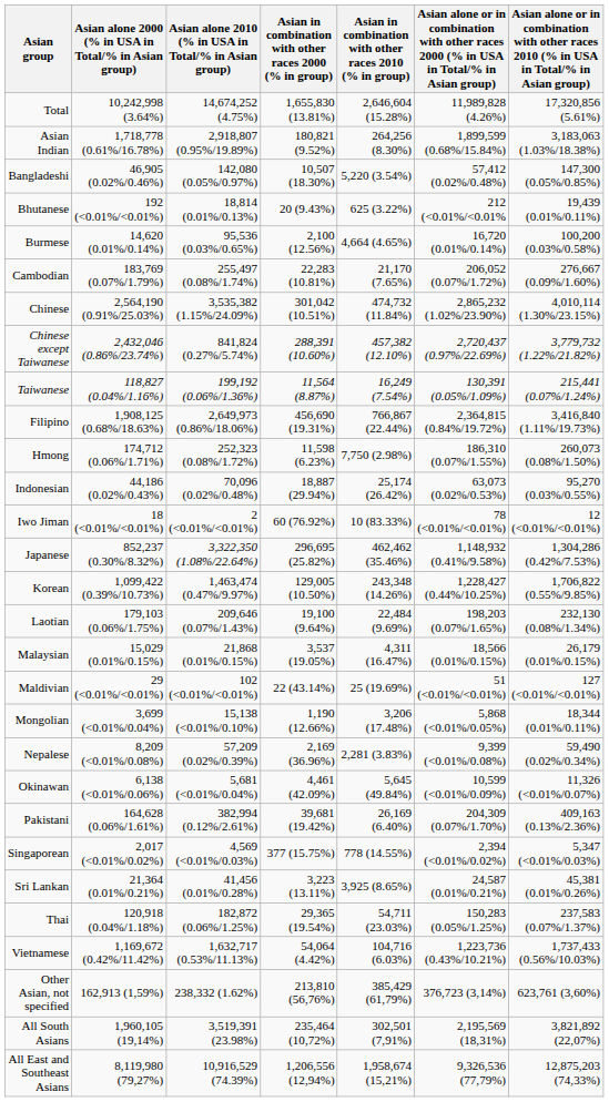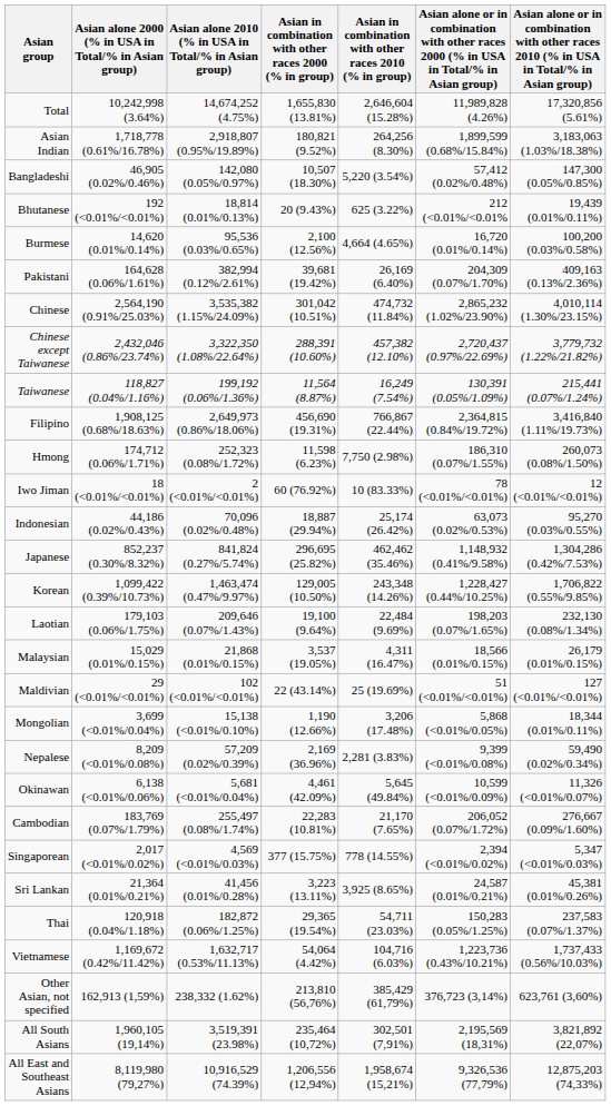 <table class="wikitable" style="text-align: right;">
 <tr>
 <th style="width:50pt;">Asian group</th>
 <th style="width:70pt;">Asian alone 2000 (% in USA in Total/% in Asian group)</th>
 <th style="width:80pt;">Asian alone 2010 (% in USA in Total/% in Asian group)</th>
 <th style="width:70pt;">Asian in combination with other races 2000 (% in group)</th>
 <th style="width:70pt;">Asian in combination with other races 2010 (% in group)</th>
 <th style="width:70pt;">Asian alone or in combination with other races 2000 (% in USA in Total/% in Asian group)</th>
 <th style="width:70pt;">Asian alone or in combination with other races 2010 (% in USA in Total/% in Asian group)</th>
 </tr>
 <tr>
 <td>Total</td>
 <td>10,242,998 (3.64%)</td>
 <td>14,674,252 (4.75%)</td>
 <td>1,655,830 (13.81%)</td>
 <td>2,646,604 (15.28%)</td>
 <td>11,989,828 (4.26%)</td>
 <td>17,320,856 (5.61%)</td>
 </tr>
 <tr>
 <td>Asian Indian</td>
 <td>1,718,778 (0.61%/16.78%)</td>
 <td>2,918,807 (0.95%/19.89%)</td>
 <td>180,821 (9.52%)</td>
 <td>264,256 (8.30%)</td>
 <td>1,899,599 (0.68%/15.84%)</td>
 <td>3,183,063 (1.03%/18.38%)</td>
 </tr>
 <tr>
 <td>Bangladeshi</td>
 <td>46,905 (0.02%/0.46%)</td>
 <td>142,080 (0.05%/0.97%)</td>
 <td>10,507 (18.30%)</td>
 <td>5,220 (3.54%)</td>
 <td>57,412 (0.02%/0.48%)</td>
 <td>147,300 (0.05%/0.85%)</td>
 </tr>
 <tr>
 <td>Bhutanese</td>
 <td>192 (<0.01%/<0.01%)</td>
 <td>18,814 (0.01%/0.13%)</td>
 <td>20 (9.43%)</td>
 <td>625 (3.22%)</td>
 <td>212 (<0.01%/<0.01%</td>
 <td>19,439 (0.01%/0.11%)</td>
 </tr>
 <tr>
 <td>Burmese</td>
 <td>14,620 (0.01%/0.14%)</td>
 <td>95,536 (0.03%/0.65%)</td>
 <td>2,100 (12.56%)</td>
 <td>4,664 (4.65%)</td>
 <td>16,720 (0.01%/0.14%)</td>
 <td>100,200 (0.03%/0.58%)</td>
 </tr>
 <tr>
-<td>Cambodian</td>
-<td>183,769 (0.07%/1.79%)</td>
-<td>255,497 (0.08%/1.74%)</td>
-<td>22,283 (10.81%)</td>
-<td>21,170 (7.65%)</td>
-<td>206,052 (0.07%/1.72%)</td>
-<td>276,667 (0.09%/1.60%)</td>
+<td>Pakistani</td>
+<td>164,628 (0.06%/1.61%)</td>
+<td>382,994 (0.12%/2.61%)</td>
+<td>39,681 (19.42%)</td>
+<td>26,169 (6.40%)</td>
+<td>204,309 (0.07%/1.70%)</td>
+<td>409,163 (0.13%/2.36%)</td>
 </tr>
 <tr>
 <td>Chinese</td>
 <td>2,564,190 (0.91%/25.03%)</td>
 <td>3,535,382 (1.15%/24.09%)</td>
 <td>301,042 (10.51%)</td>
 <td>474,732 (11.84%)</td>
 <td>2,865,232 (1.02%/23.90%)</td>
 <td>4,010,114 (1.30%/23.15%)</td>
 </tr>
 <tr>
 <td><em>Chinese except Taiwanese</em></td>
 <td><em>2,432,046 (0.86%/23.74%</em>)</td>
-<td>841,824 (0.27%/5.74%)</td>
+<td><em>3,322,350 (1.08%/22.64%)</em></td>
 <td><em>288,391 (10.60%)</em></td>
 <td><em>457,382 (12.10%</em>)</td>
 <td><em>2,720,437 (0.97%/22.69%)</em></td>
 <td><em>3,779,732 (1.22%/21.82%)</em></td>
 </tr>
 <tr>
 <td><em>Taiwanese</em></td>
 <td><em>118,827 (0.04%/1.16%)</em></td>
 <td><em>199,192 (0.06%/1.36%)</em></td>
 <td><em>11,564 (8.87%)</em></td>
 <td><em>16,249 (7.54%)</em></td>
 <td><em>130,391 (0.05%/1.09%)</em></td>
 <td><em>215,441 (0.07%/1.24%)</em></td>
 </tr>
 <tr>
 <td>Filipino</td>
 <td>1,908,125 (0.68%/18.63%)</td>
 <td>2,649,973 (0.86%/18.06%)</td>
 <td>456,690 (19.31%)</td>
 <td>766,867 (22.44%)</td>
 <td>2,364,815 (0.84%/19.72%)</td>
 <td>3,416,840 (1.11%/19.73%)</td>
 </tr>
 <tr>
 <td>Hmong</td>
 <td>174,712 (0.06%/1.71%)</td>
 <td>252,323 (0.08%/1.72%)</td>
 <td>11,598 (6.23%)</td>
 <td>7,750 (2.98%)</td>
 <td>186,310 (0.07%/1.55%)</td>
 <td>260,073 (0.08%/1.50%)</td>
 </tr>
 <tr>
+<td>Iwo Jiman</td>
+<td>18 (<0.01%/<0.01%)</td>
+<td>2 (<0.01%/<0.01%)</td>
+<td>60 (76.92%)</td>
+<td>10 (83.33%)</td>
+<td>78 (<0.01%/<0.01%)</td>
+<td>12 (<0.01%/<0.01%)</td>
+</tr>
+<tr>
 <td>Indonesian</td>
 <td>44,186 (0.02%/0.43%)</td>
 <td>70,096 (0.02%/0.48%)</td>
 <td>18,887 (29.94%)</td>
 <td>25,174 (26.42%)</td>
 <td>63,073 (0.02%/0.53%)</td>
 <td>95,270 (0.03%/0.55%)</td>
 </tr>
 <tr>
-<td>Iwo Jiman</td>
-<td>18 (<0.01%/<0.01%)</td>
-<td>2 (<0.01%/<0.01%)</td>
-<td>60 (76.92%)</td>
-<td>10 (83.33%)</td>
-<td>78 (<0.01%/<0.01%)</td>
-<td>12 (<0.01%/<0.01%)</td>
-</tr>
-<tr>
 <td>Japanese</td>
 <td>852,237 (0.30%/8.32%)</td>
-<td><em>3,322,350 (1.08%/22.64%)</em></td>
+<td>841,824 (0.27%/5.74%)</td>
 <td>296,695 (25.82%)</td>
 <td>462,462 (35.46%)</td>
 <td>1,148,932 (0.41%/9.58%)</td>
 <td>1,304,286 (0.42%/7.53%)</td>
 </tr>
 <tr>
 <td>Korean</td>
 <td>1,099,422 (0.39%/10.73%)</td>
 <td>1,463,474 (0.47%/9.97%)</td>
 <td>129,005 (10.50%)</td>
 <td>243,348 (14.26%)</td>
 <td>1,228,427 (0.44%/10.25%)</td>
 <td>1,706,822 (0.55%/9.85%)</td>
 </tr>
 <tr>
 <td>Laotian</td>
 <td>179,103 (0.06%/1.75%)</td>
 <td>209,646 (0.07%/1.43%)</td>
 <td>19,100 (9.64%)</td>
 <td>22,484 (9.69%)</td>
 <td>198,203 (0.07%/1.65%)</td>
 <td>232,130 (0.08%/1.34%)</td>
 </tr>
 <tr>
 <td>Malaysian</td>
 <td>15,029 (0.01%/0.15%)</td>
 <td>21,868 (0.01%/0.15%)</td>
 <td>3,537 (19.05%)</td>
 <td>4,311 (16.47%)</td>
 <td>18,566 (0.01%/0.15%)</td>
 <td>26,179 (0.01%/0.15%)</td>
 </tr>
 <tr>
 <td>Maldivian</td>
 <td>29 (<0.01%/<0.01%)</td>
 <td>102 (<0.01%/<0.01%)</td>
 <td>22 (43.14%)</td>
 <td>25 (19.69%)</td>
 <td>51 (<0.01%/<0.01%)</td>
 <td>127 (<0.01%/<0.01%)</td>
 </tr>
 <tr>
 <td>Mongolian</td>
 <td>3,699 (<0.01%/0.04%)</td>
 <td>15,138 (<0.01%/0.10%)</td>
 <td>1,190 (12.66%)</td>
 <td>3,206 (17.48%)</td>
 <td>5,868 (<0.01%/0.05%)</td>
 <td>18,344 (0.01%/0.11%)</td>
 </tr>
 <tr>
 <td>Nepalese</td>
 <td>8,209 (<0.01%/0.08%)</td>
 <td>57,209 (0.02%/0.39%)</td>
 <td>2,169 (36.96%)</td>
 <td>2,281 (3.83%)</td>
 <td>9,399 (<0.01%/0.08%)</td>
 <td>59,490 (0.02%/0.34%)</td>
 </tr>
 <tr>
 <td>Okinawan</td>
 <td>6,138 (<0.01%/0.06%)</td>
 <td>5,681 (<0.01%/0.04%)</td>
 <td>4,461 (42.09%)</td>
 <td>5,645 (49.84%)</td>
 <td>10,599 (<0.01%/0.09%)</td>
 <td>11,326 (<0.01%/0.07%)</td>
 </tr>
 <tr>
-<td>Pakistani</td>
-<td>164,628 (0.06%/1.61%)</td>
-<td>382,994 (0.12%/2.61%)</td>
-<td>39,681 (19.42%)</td>
-<td>26,169 (6.40%)</td>
-<td>204,309 (0.07%/1.70%)</td>
-<td>409,163 (0.13%/2.36%)</td>
+<td>Cambodian</td>
+<td>183,769 (0.07%/1.79%)</td>
+<td>255,497 (0.08%/1.74%)</td>
+<td>22,283 (10.81%)</td>
+<td>21,170 (7.65%)</td>
+<td>206,052 (0.07%/1.72%)</td>
+<td>276,667 (0.09%/1.60%)</td>
 </tr>
 <tr>
 <td>Singaporean</td>
 <td>2,017 (<0.01%/0.02%)</td>
 <td>4,569 (<0.01%/0.03%)</td>
 <td>377 (15.75%)</td>
 <td>778 (14.55%)</td>
 <td>2,394 (<0.01%/0.02%)</td>
 <td>5,347 (<0.01%/0.03%)</td>
 </tr>
 <tr>
 <td>Sri Lankan</td>
 <td>21,364 (0.01%/0.21%)</td>
 <td>41,456 (0.01%/0.28%)</td>
 <td>3,223 (13.11%)</td>
 <td>3,925 (8.65%)</td>
 <td>24,587 (0.01%/0.21%)</td>
 <td>45,381 (0.01%/0.26%)</td>
 </tr>
 <tr>
 <td>Thai</td>
 <td>120,918 (0.04%/1.18%)</td>
 <td>182,872 (0.06%/1.25%)</td>
 <td>29,365 (19.54%)</td>
 <td>54,711 (23.03%)</td>
 <td>150,283 (0.05%/1.25%)</td>
 <td>237,583 (0.07%/1.37%)</td>
 </tr>
 <tr>
 <td>Vietnamese</td>
 <td>1,169,672 (0.42%/11.42%)</td>
 <td>1,632,717 (0.53%/11.13%)</td>
 <td>54,064 (4.42%)</td>
 <td>104,716 (6.03%)</td>
 <td>1,223,736 (0.43%/10.21%)</td>
 <td>1,737,433 (0.56%/10.03%)</td>
 </tr>
 <tr>
 <td>Other Asian, not specified</td>
 <td>162,913 (1,59%)</td>
 <td>238,332 (1.62%)</td>
 <td>213,810 (56,76%)</td>
 <td>385,429 (61,79%)</td>
 <td>376,723 (3,14%)</td>
 <td>623,761 (3,60%)</td>
 </tr>
 <tr>
 <td>All South Asians</td>
 <td>1,960,105 (19,14%)</td>
 <td>3,519,391 (23.98%)</td>
 <td>235,464 (10,72%)</td>
 <td>302,501 (7,91%)</td>
 <td>2,195,569 (18,31%)</td>
 <td>3,821,892 (22,07%)</td>
 </tr>
 <tr>
 <td>All East and Southeast Asians</td>
 <td>8,119,980 (79,27%)</td>
 <td>10,916,529 (74.39%)</td>
 <td>1,206,556 (12,94%)</td>
 <td>1,958,674 (15,21%)</td>
 <td>9,326,536 (77,79%)</td>
 <td>12,875,203 (74,33%)</td>
 </tr>
 </table>
